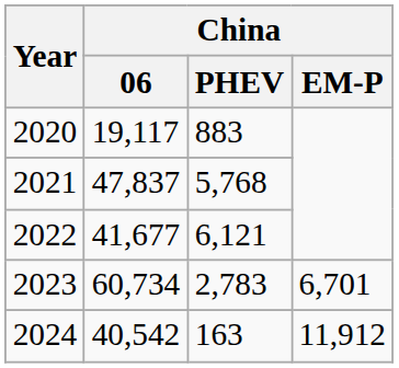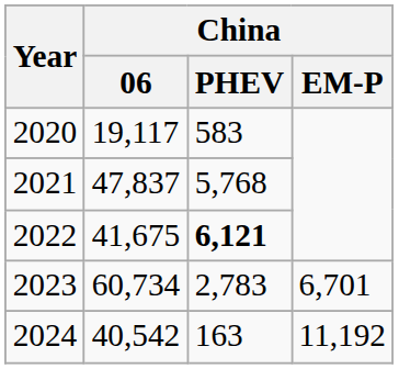 <table class="wikitable">
 <tr>
 <th rowspan="2">Year</th>
 <th colspan="3">China</th>
 </tr>
 <tr>
 <th>06</th>
 <th>PHEV</th>
 <th>EM-P</th>
 </tr>
 <tr>
 <td>2020</td>
 <td>19,117</td>
-<td>883</td>
+<td>583</td>
 <td rowspan="3"></td>
 </tr>
 <tr>
 <td>2021</td>
 <td>47,837</td>
 <td>5,768</td>
 </tr>
 <tr>
 <td>2022</td>
-<td>41,677</td>
-<td>6,121</td>
+<td>41,675</td>
+<td><strong>6,121</strong></td>
 </tr>
 <tr>
 <td>2023</td>
 <td>60,734</td>
 <td>2,783</td>
 <td>6,701</td>
 </tr>
 <tr>
 <td>2024</td>
 <td>40,542</td>
 <td>163</td>
-<td>11,912</td>
+<td>11,192</td>
 </tr>
 </table>
